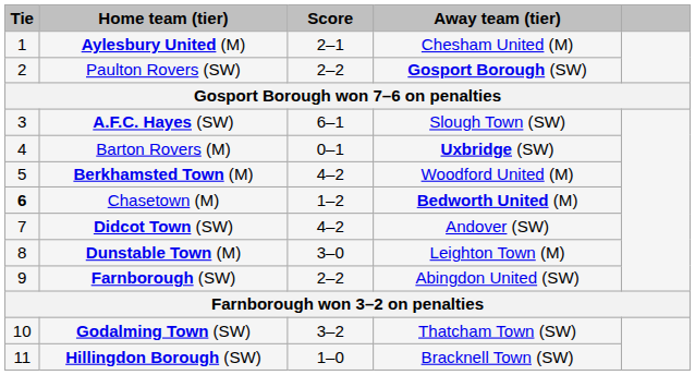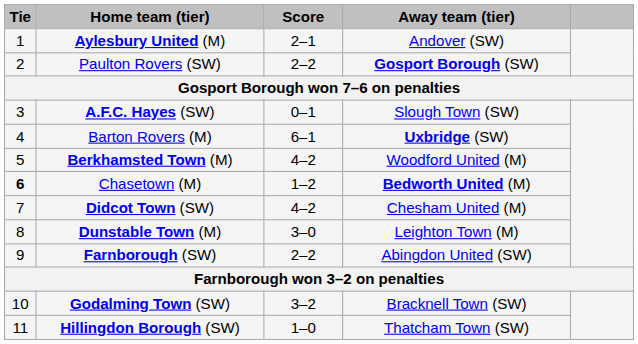 <table class="wikitable" style="width: 600px; background:WhiteSmoke; text-align:center; font-size:90%">
 <tr>
 <td scope="col" style="width:  5.00%; background:silver;"><strong>Tie</strong></td>
 <td scope="col" style="width: 36.25%; background:silver;"><strong>Home team (tier)</strong></td>
 <td scope="col" style="width: 12.50%; background:silver;"><strong>Score</strong></td>
 <td scope="col" style="width: 36.25%; background:silver;"><strong>Away team (tier)</strong></td>
 <td scope="col" style="width: 10.00%; background:silver;"><strong></strong></td>
 </tr>
 <tr>
 <td>1</td>
 <td><strong><a href='#'>Aylesbury United</a></strong> (M)</td>
 <td>2–1</td>
-<td><a href='#'>Chesham United</a> (M)</td>
+<td><a href='#'>Andover</a> (SW)</td>
 </tr>
 <tr>
 <td>2</td>
 <td><a href='#'>Paulton Rovers</a> (SW)</td>
 <td>2–2</td>
 <td><strong><a href='#'>Gosport Borough</a></strong> (SW)</td>
 </tr>
 <tr>
 <th colspan="5">Gosport Borough won 7–6 on penalties</th>
 </tr>
 <tr>
 <td>3</td>
 <td><strong><a href='#'>A.F.C. Hayes</a></strong> (SW)</td>
-<td>6–1</td>
+<td>0–1</td>
 <td><a href='#'>Slough Town</a> (SW)</td>
 </tr>
 <tr>
 <td>4</td>
 <td><a href='#'>Barton Rovers</a> (M)</td>
-<td>0–1</td>
+<td>6–1</td>
 <td><strong><a href='#'>Uxbridge</a></strong> (SW)</td>
 </tr>
 <tr>
 <td>5</td>
 <td><strong><a href='#'>Berkhamsted Town</a></strong> (M)</td>
 <td>4–2</td>
 <td><a href='#'>Woodford United</a> (M)</td>
 </tr>
 <tr>
 <td><strong>6</strong></td>
 <td><a href='#'>Chasetown</a> (M)</td>
 <td>1–2</td>
 <td><strong><a href='#'>Bedworth United</a></strong> (M)</td>
 </tr>
 <tr>
 <td>7</td>
 <td><strong><a href='#'>Didcot Town</a></strong> (SW)</td>
 <td>4–2</td>
-<td><a href='#'>Andover</a> (SW)</td>
+<td><a href='#'>Chesham United</a> (M)</td>
 </tr>
 <tr>
 <td>8</td>
 <td><strong><a href='#'>Dunstable Town</a></strong> (M)</td>
 <td>3–0</td>
 <td><a href='#'>Leighton Town</a> (M)</td>
 </tr>
 <tr>
 <td>9</td>
 <td><strong><a href='#'>Farnborough</a></strong> (SW)</td>
 <td>2–2</td>
 <td><a href='#'>Abingdon United</a> (SW)</td>
 </tr>
 <tr>
 <th colspan="5">Farnborough won 3–2 on penalties</th>
 </tr>
 <tr>
 <td>10</td>
 <td><strong><a href='#'>Godalming Town</a></strong> (SW)</td>
 <td>3–2</td>
-<td><a href='#'>Thatcham Town</a> (SW)</td>
+<td><a href='#'>Bracknell Town</a> (SW)</td>
 </tr>
 <tr>
 <td>11</td>
 <td><strong><a href='#'>Hillingdon Borough</a></strong> (SW)</td>
 <td>1–0</td>
-<td><a href='#'>Bracknell Town</a> (SW)</td>
+<td><a href='#'>Thatcham Town</a> (SW)</td>
 </tr>
 </table>
